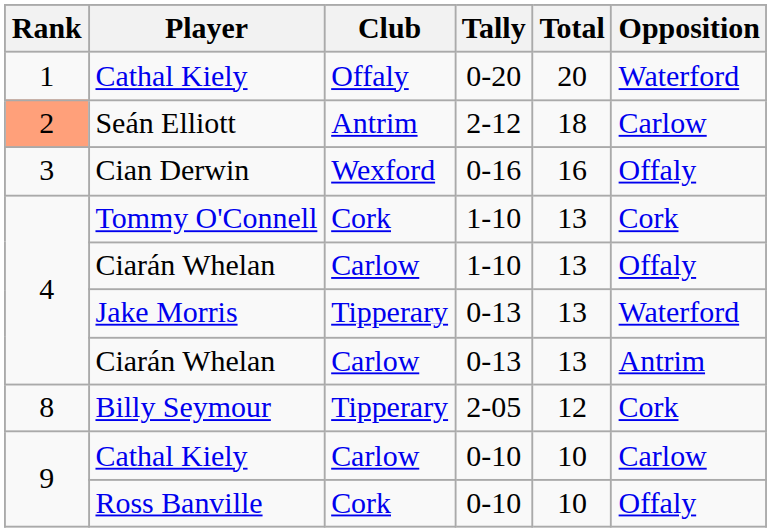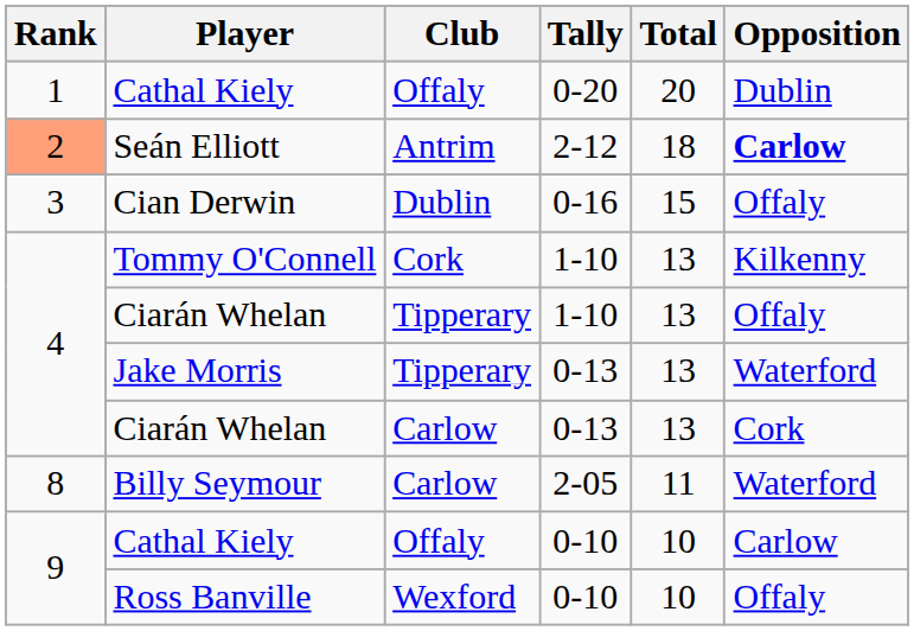 <table class="wikitable">
 <tr>
 <th>Rank</th>
 <th>Player</th>
 <th>Club</th>
 <th>Tally</th>
 <th>Total</th>
 <th>Opposition</th>
 </tr>
 <tr>
 <td rowspan="1" style="text-align:center;">1</td>
 <td><a href='#'>Cathal Kiely</a></td>
 <td><a href='#'>Offaly</a></td>
 <td align=center>0-20</td>
 <td align=center>20</td>
-<td><a href='#'>Waterford</a></td>
+<td><a href='#'>Dublin</a></td>
 </tr>
 <tr>
 <td rowspan="1" style="background: lightsalmon; text-align:center;">2</td>
 <td>Seán Elliott</td>
 <td><a href='#'>Antrim</a></td>
 <td align=center>2-12</td>
 <td align=center>18</td>
-<td><a href='#'>Carlow</a></td>
+<td><strong><a href='#'>Carlow</a></strong></td>
 </tr>
 <tr>
 <td rowspan="1" style="text-align:center;">3</td>
 <td>Cian Derwin</td>
-<td><a href='#'>Wexford</a></td>
+<td><a href='#'>Dublin</a></td>
 <td align=center>0-16</td>
-<td align=center>16</td>
+<td align=center>15</td>
 <td><a href='#'>Offaly</a></td>
 </tr>
 <tr>
 <td rowspan="4" style="text-align:center;">4</td>
 <td><a href='#'>Tommy O'Connell</a></td>
 <td><a href='#'>Cork</a></td>
 <td align=center>1-10</td>
 <td align=center>13</td>
-<td><a href='#'>Cork</a></td>
+<td><a href='#'>Kilkenny</a></td>
 </tr>
 <tr>
 <td>Ciarán Whelan</td>
-<td><a href='#'>Carlow</a></td>
+<td><a href='#'>Tipperary</a></td>
 <td align=center>1-10</td>
 <td align=center>13</td>
 <td><a href='#'>Offaly</a></td>
 </tr>
 <tr>
 <td><a href='#'>Jake Morris</a></td>
 <td><a href='#'>Tipperary</a></td>
 <td align=center>0-13</td>
 <td align=center>13</td>
 <td><a href='#'>Waterford</a></td>
 </tr>
 <tr>
 <td>Ciarán Whelan</td>
 <td><a href='#'>Carlow</a></td>
 <td align=center>0-13</td>
 <td align=center>13</td>
-<td><a href='#'>Antrim</a></td>
+<td><a href='#'>Cork</a></td>
 </tr>
 <tr>
 <td rowspan="1" style="text-align:center;">8</td>
 <td><a href='#'>Billy Seymour</a></td>
-<td><a href='#'>Tipperary</a></td>
+<td><a href='#'>Carlow</a></td>
 <td align=center>2-05</td>
-<td align=center>12</td>
-<td><a href='#'>Cork</a></td>
+<td align=center>11</td>
+<td><a href='#'>Waterford</a></td>
 </tr>
 <tr>
 <td rowspan="2" style="text-align:center;">9</td>
 <td><a href='#'>Cathal Kiely</a></td>
-<td><a href='#'>Carlow</a></td>
+<td><a href='#'>Offaly</a></td>
 <td align=center>0-10</td>
 <td align=center>10</td>
 <td><a href='#'>Carlow</a></td>
 </tr>
 <tr>
 <td><a href='#'>Ross Banville</a></td>
-<td><a href='#'>Cork</a></td>
+<td><a href='#'>Wexford</a></td>
 <td align=center>0-10</td>
 <td align=center>10</td>
 <td><a href='#'>Offaly</a></td>
 </tr>
 </table>
